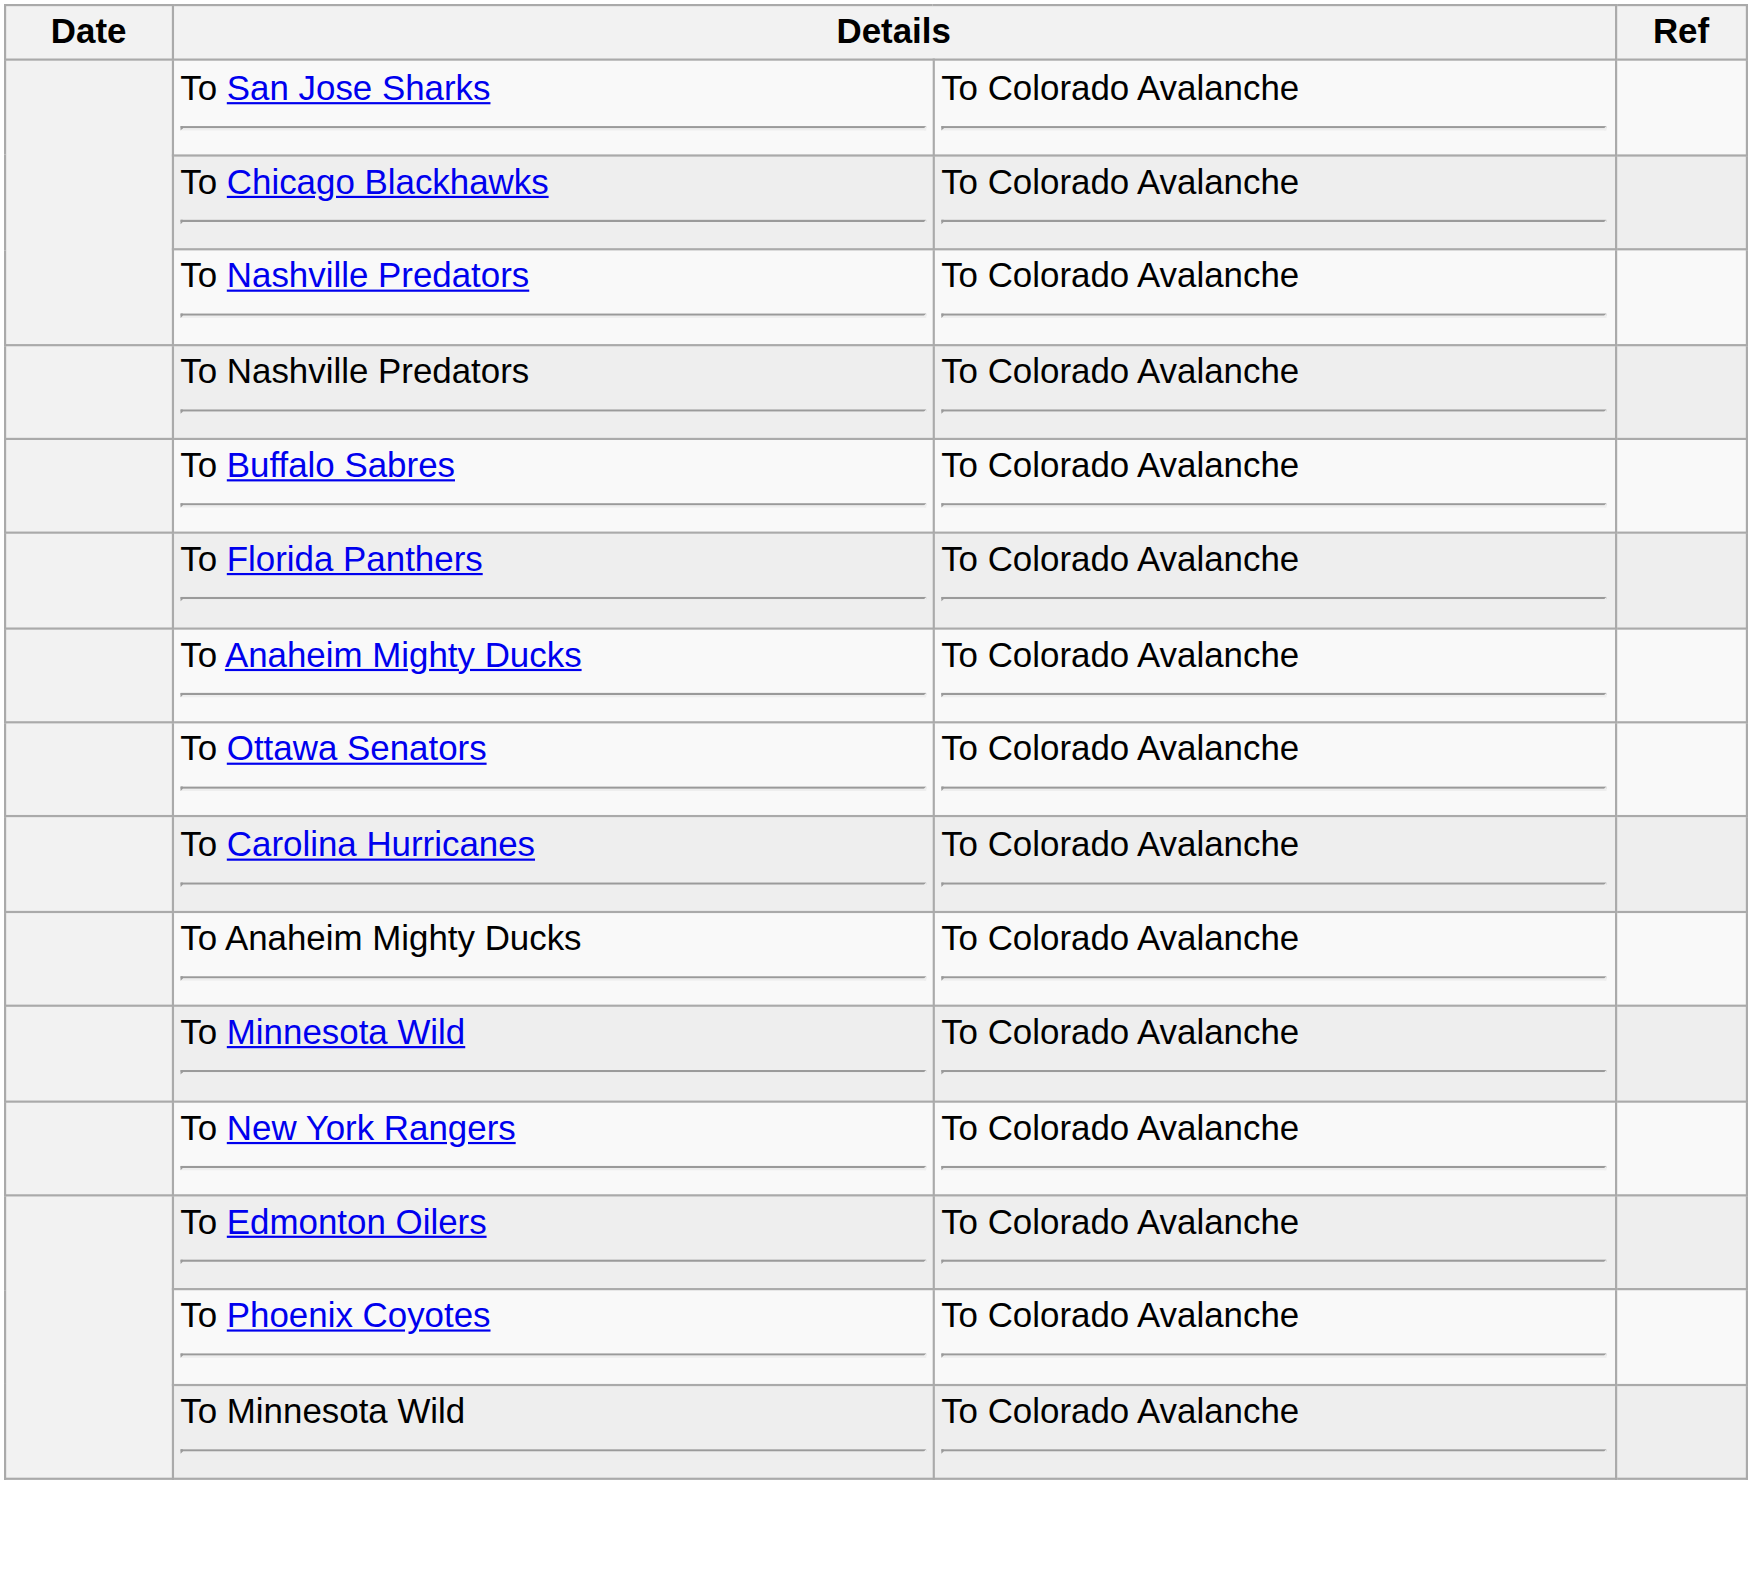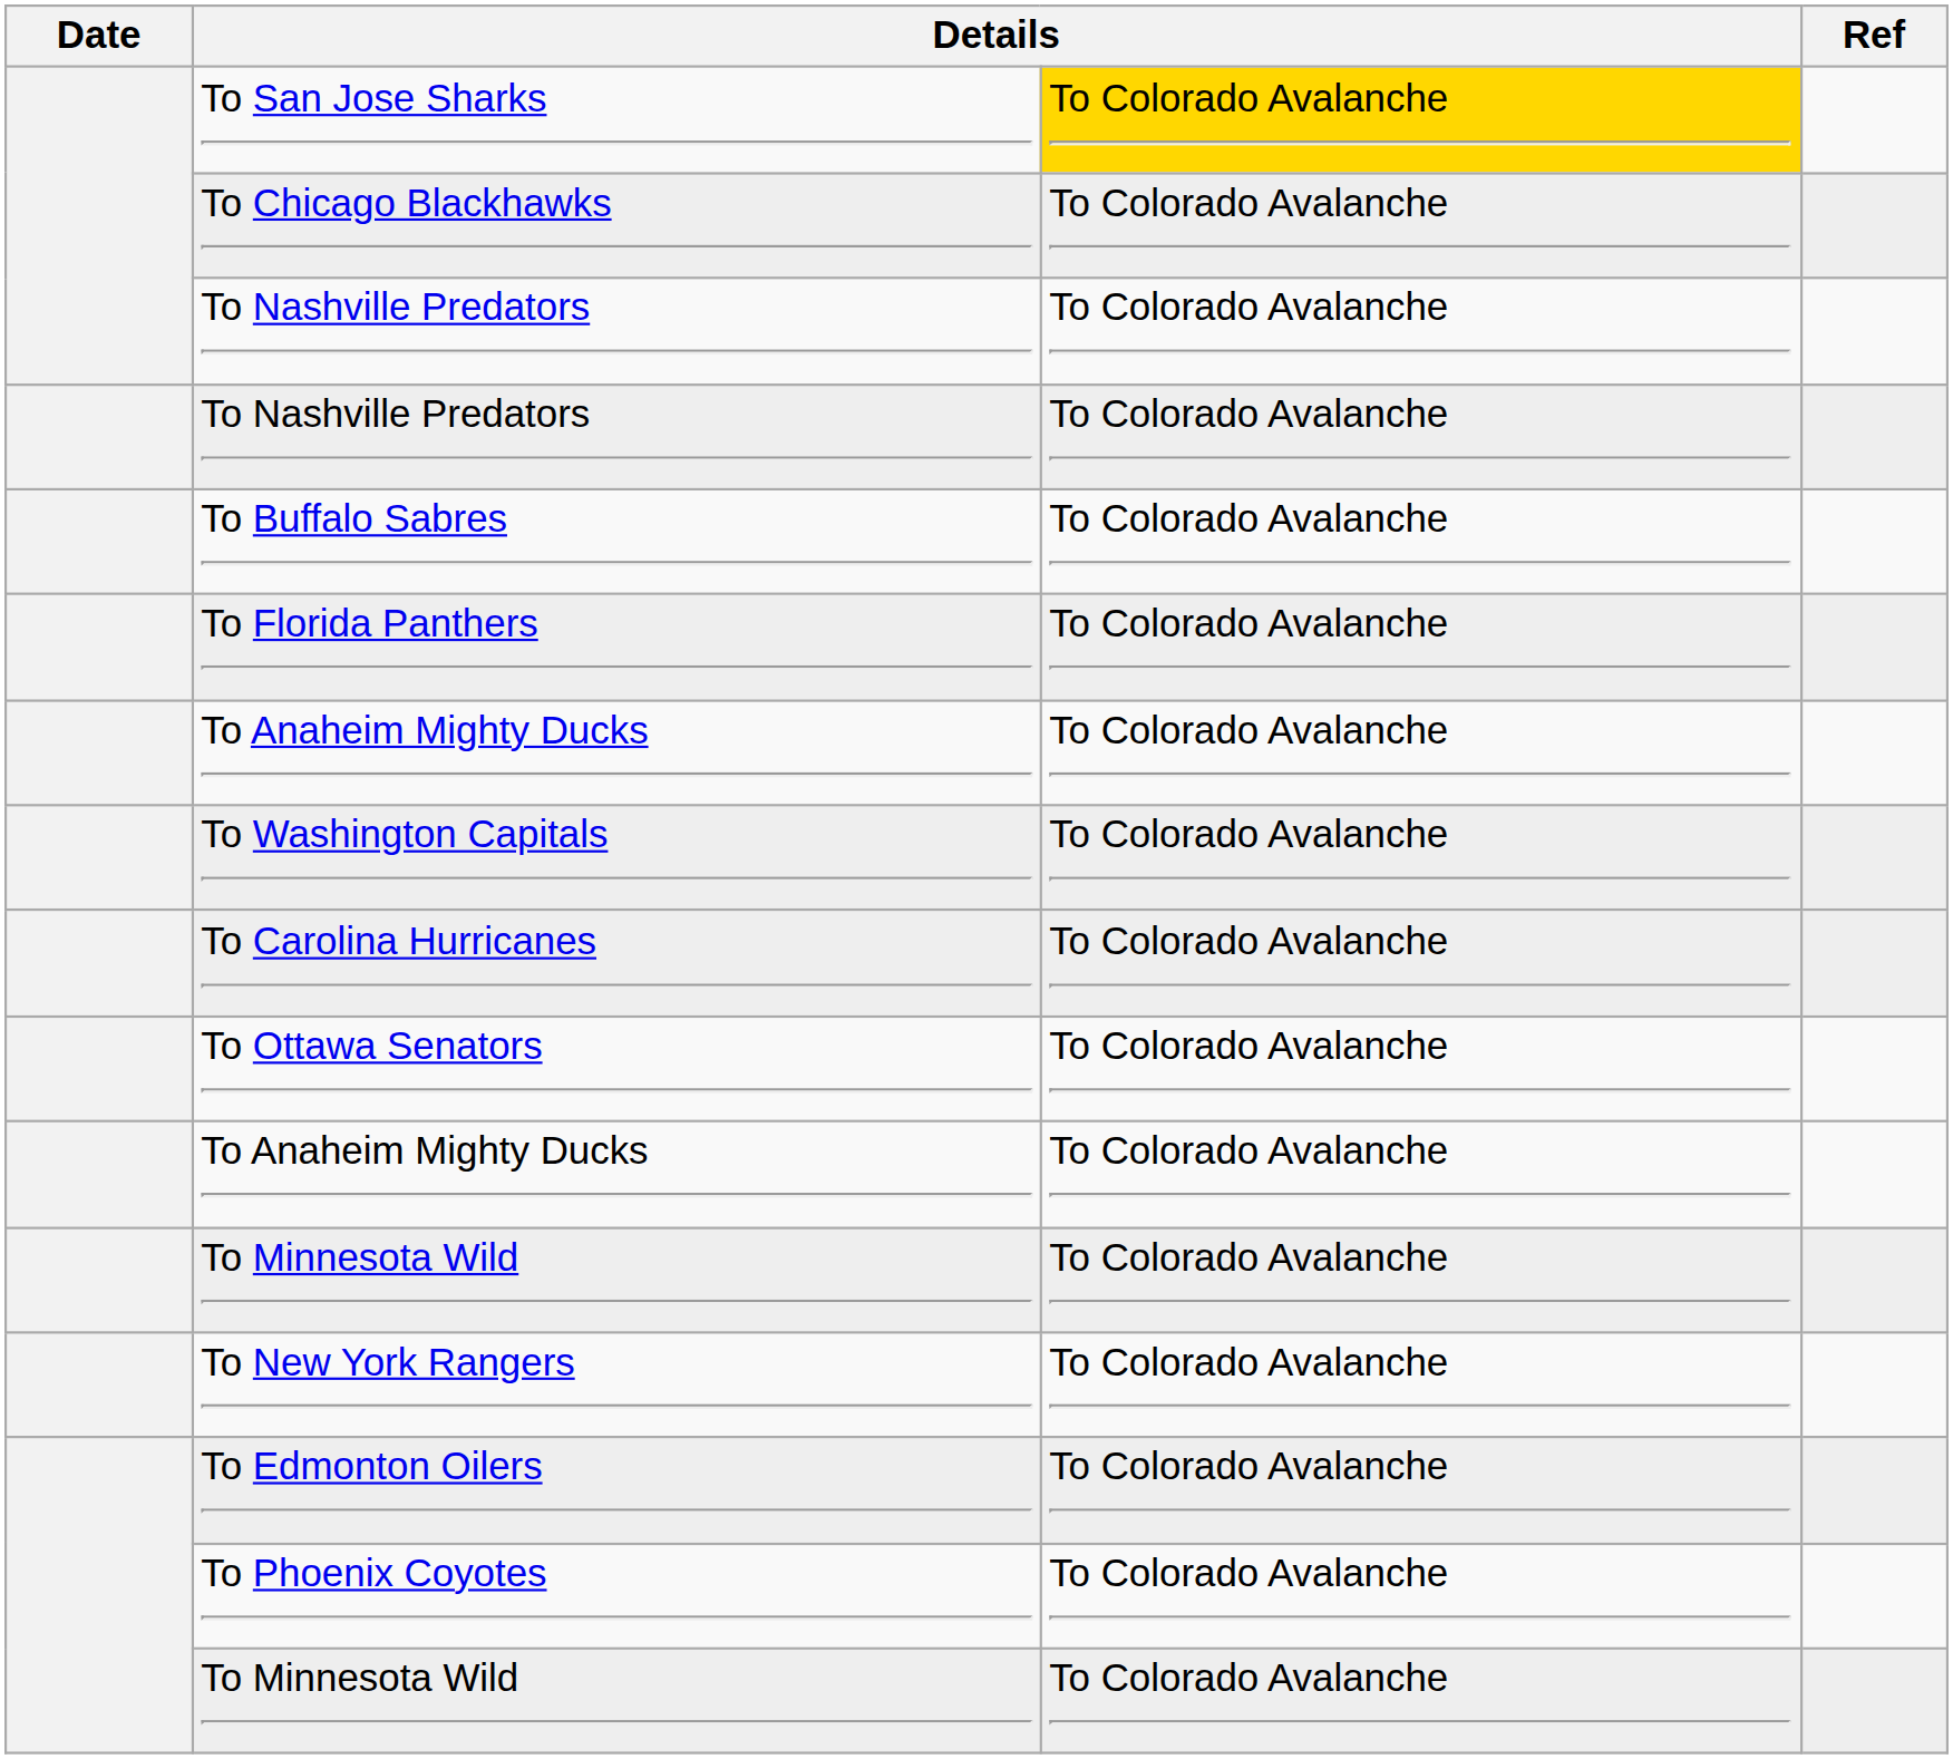 <table class="wikitable plainrowheaders" style="width: 50em;">
 <tr>
 <th scope="col">Date</th>
 <th scope="col" colspan="2">Details</th>
 <th scope="col">Ref</th>
 </tr>
 <tr>
 <th scope="row" rowspan=3></th>
 <td valign="top">To <a href='#'>San Jose Sharks</a> <hr></td>
-<td valign="top">To Colorado Avalanche <hr></td>
+<td valign="top" style="background: gold;">To Colorado Avalanche <hr></td>
 <td></td>
 </tr>
 <tr bgcolor="#eeeeee">
 <td valign="top">To <a href='#'>Chicago Blackhawks</a> <hr></td>
 <td valign="top">To Colorado Avalanche <hr></td>
 <td></td>
 </tr>
 <tr>
 <td valign="top">To <a href='#'>Nashville Predators</a> <hr></td>
 <td valign="top">To Colorado Avalanche <hr></td>
 <td></td>
 </tr>
 <tr bgcolor="#eeeeee">
 <th scope="row"></th>
 <td valign="top">To Nashville Predators <hr></td>
 <td valign="top">To Colorado Avalanche <hr></td>
 <td></td>
 </tr>
 <tr>
 <th scope="row"></th>
 <td valign="top">To <a href='#'>Buffalo Sabres</a> <hr></td>
 <td valign="top">To Colorado Avalanche <hr></td>
 <td></td>
 </tr>
 <tr bgcolor="#eeeeee">
 <th scope="row"></th>
 <td valign="top">To <a href='#'>Florida Panthers</a> <hr></td>
 <td valign="top">To Colorado Avalanche <hr></td>
 <td></td>
 </tr>
 <tr>
 <th scope="row"></th>
 <td valign="top">To <a href='#'>Anaheim Mighty Ducks</a> <hr></td>
 <td valign="top">To Colorado Avalanche <hr></td>
 <td></td>
 </tr>
-<tr>
+<tr bgcolor="#eeeeee">
 <th scope="row"></th>
-<td valign="top">To <a href='#'>Ottawa Senators</a> <hr></td>
+<td valign="top">To <a href='#'>Washington Capitals</a> <hr></td>
 <td valign="top">To Colorado Avalanche <hr></td>
 <td></td>
 </tr>
 <tr bgcolor="#eeeeee">
 <th scope="row"></th>
 <td valign="top">To <a href='#'>Carolina Hurricanes</a> <hr></td>
+<td valign="top">To Colorado Avalanche <hr></td>
+<td></td>
+</tr>
+<tr>
+<th scope="row"></th>
+<td valign="top">To <a href='#'>Ottawa Senators</a> <hr></td>
 <td valign="top">To Colorado Avalanche <hr></td>
 <td></td>
 </tr>
 <tr>
 <th scope="row"></th>
 <td valign="top">To Anaheim Mighty Ducks <hr></td>
 <td valign="top">To Colorado Avalanche <hr></td>
 <td></td>
 </tr>
 <tr bgcolor="#eeeeee">
 <th scope="row"></th>
 <td valign="top">To <a href='#'>Minnesota Wild</a> <hr></td>
 <td valign="top">To Colorado Avalanche <hr></td>
 <td></td>
 </tr>
 <tr>
 <th scope="row"></th>
 <td valign="top">To <a href='#'>New York Rangers</a> <hr></td>
 <td valign="top">To Colorado Avalanche <hr></td>
 <td></td>
 </tr>
 <tr bgcolor="#eeeeee">
 <th scope="row" rowspan=3></th>
 <td valign="top">To <a href='#'>Edmonton Oilers</a> <hr></td>
 <td valign="top">To Colorado Avalanche <hr></td>
 <td></td>
 </tr>
 <tr>
 <td valign="top">To <a href='#'>Phoenix Coyotes</a> <hr></td>
 <td valign="top">To Colorado Avalanche <hr></td>
 <td></td>
 </tr>
 <tr bgcolor="#eeeeee">
 <td valign="top">To Minnesota Wild <hr></td>
 <td valign="top">To Colorado Avalanche <hr></td>
 <td></td>
 </tr>
 </table>
